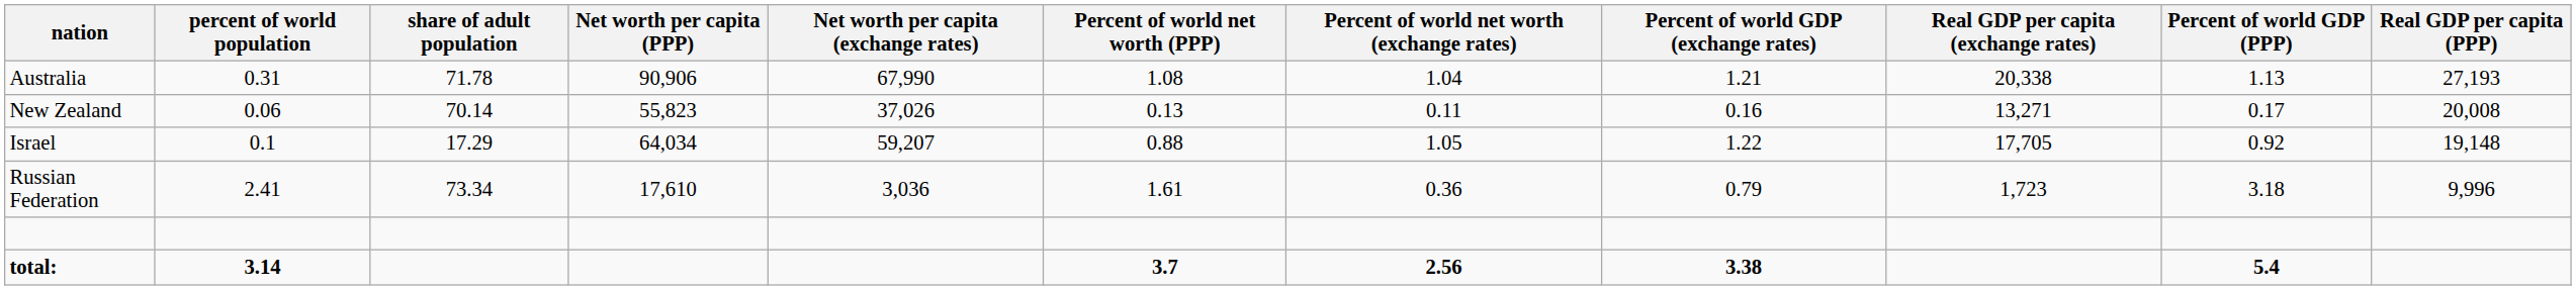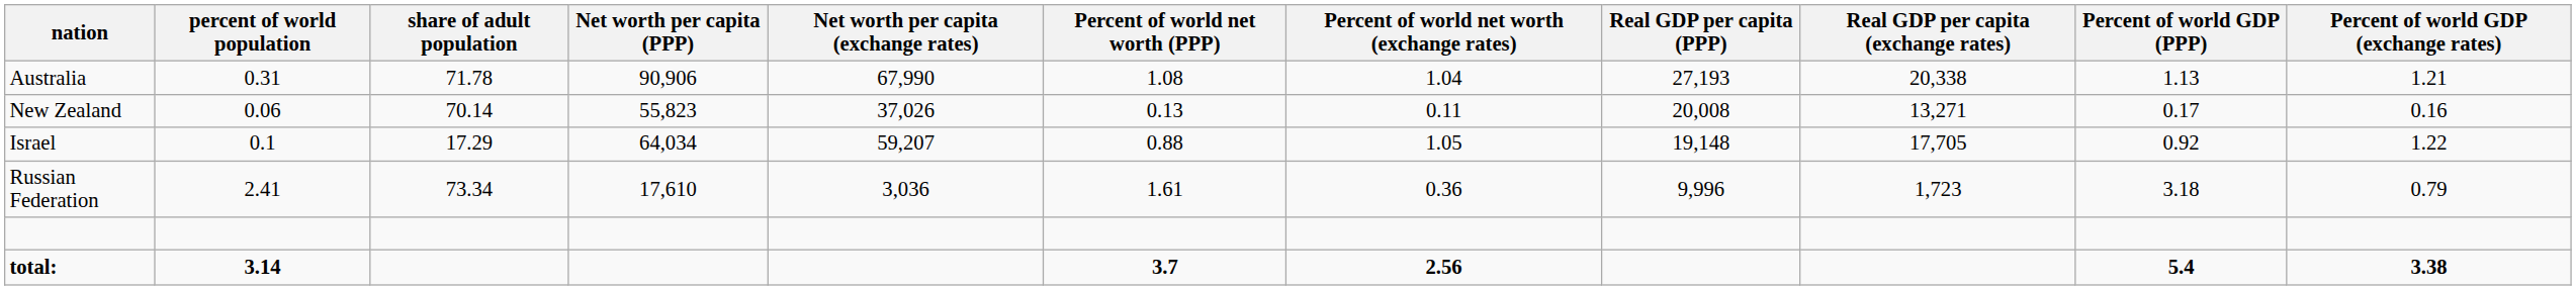 <table class="wikitable sortable" frame="VOID" rules="NONE" frame="VOID" rules="NONE">
 <tr>
 <th>nation</th>
 <th>percent of world population</th>
 <th>share of adult population</th>
 <th>Net worth per capita (PPP)</th>
 <th>Net worth per capita (exchange rates)</th>
 <th>Percent of world net worth (PPP)</th>
 <th>Percent of world net worth (exchange rates)</th>
-<th>Percent of world GDP (exchange rates)</th>
+<th>Real GDP per capita (PPP)</th>
 <th>Real GDP per capita (exchange rates)</th>
 <th>Percent of world GDP (PPP)</th>
-<th>Real GDP per capita (PPP)</th>
+<th>Percent of world GDP (exchange rates)</th>
 </tr>
 <tr>
 <td height="16" align="LEFT">Australia</td>
 <td align="CENTER">0.31</td>
 <td align="CENTER">71.78</td>
 <td align="CENTER">90,906</td>
 <td align="CENTER">67,990</td>
 <td align="CENTER">1.08</td>
 <td align="CENTER">1.04</td>
-<td align="CENTER">1.21</td>
+<td align="CENTER">27,193</td>
 <td align="CENTER">20,338</td>
 <td align="CENTER">1.13</td>
-<td align="CENTER">27,193</td>
+<td align="CENTER">1.21</td>
 </tr>
 <tr>
 <td height="16" align="LEFT">New Zealand</td>
 <td align="CENTER">0.06</td>
 <td align="CENTER">70.14</td>
 <td align="CENTER">55,823</td>
 <td align="CENTER">37,026</td>
 <td align="CENTER">0.13</td>
 <td align="CENTER">0.11</td>
-<td align="CENTER">0.16</td>
+<td align="CENTER">20,008</td>
 <td align="CENTER">13,271</td>
 <td align="CENTER">0.17</td>
-<td align="CENTER">20,008</td>
+<td align="CENTER">0.16</td>
 </tr>
 <tr>
 <td height="16" align="LEFT">Israel</td>
 <td align="CENTER">0.1</td>
 <td align="CENTER">17.29</td>
 <td align="CENTER">64,034</td>
 <td align="CENTER">59,207</td>
 <td align="CENTER">0.88</td>
 <td align="CENTER">1.05</td>
-<td align="CENTER">1.22</td>
+<td align="CENTER">19,148</td>
 <td align="CENTER">17,705</td>
 <td align="CENTER">0.92</td>
-<td align="CENTER">19,148</td>
+<td align="CENTER">1.22</td>
 </tr>
 <tr>
 <td height="16" align="LEFT">Russian Federation</td>
 <td align="CENTER">2.41</td>
 <td align="CENTER">73.34</td>
 <td align="CENTER">17,610</td>
 <td align="CENTER">3,036</td>
 <td align="CENTER">1.61</td>
 <td align="CENTER">0.36</td>
-<td align="CENTER">0.79</td>
+<td align="CENTER">9,996</td>
 <td align="CENTER">1,723</td>
 <td align="CENTER">3.18</td>
-<td align="CENTER">9,996</td>
+<td align="CENTER">0.79</td>
 </tr>
 <tr>
 <td height="16" align="LEFT"><br></td>
 <td align="CENTER"><br></td>
 <td align="CENTER"><br></td>
 <td align="CENTER"><br></td>
 <td align="CENTER"><br></td>
 <td align="CENTER"><br></td>
 <td align="CENTER"><br></td>
 <td align="CENTER"><br></td>
 <td align="CENTER"><br></td>
 <td align="CENTER"><br></td>
 <td align="CENTER"><br></td>
 </tr>
 <tr class="sortbottom">
 <td height="19" align="LEFT"><strong><span>total:</span></strong></td>
 <td align="CENTER"><strong><span>3.14</span></strong></td>
 <td align="CENTER"><strong><span><br></span></strong></td>
 <td align="CENTER"><strong><span><br></span></strong></td>
 <td align="CENTER"><strong><span><br></span></strong></td>
 <td align="CENTER"><strong><span>3.7</span></strong></td>
 <td align="CENTER"><strong><span>2.56</span></strong></td>
-<td align="CENTER"><strong><span>3.38</span></strong></td>
+<td align="CENTER"><strong><span><br></span></strong></td>
 <td align="CENTER"><strong><span><br></span></strong></td>
 <td align="CENTER"><strong><span>5.4</span></strong></td>
-<td align="CENTER"><strong><span><br></span></strong></td>
+<td align="CENTER"><strong><span>3.38</span></strong></td>
 </tr>
 </table>
